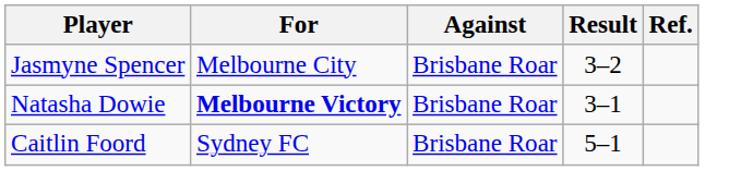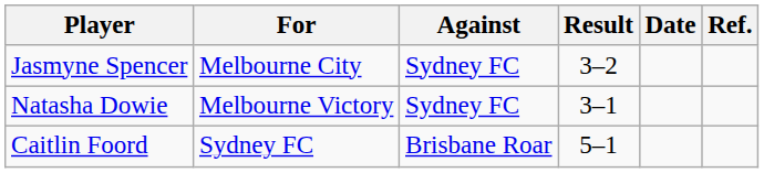 <table class="wikitable">
 <tr>
 <th>Player</th>
 <th>For</th>
 <th>Against</th>
 <th style="text-align:center">Result</th>
+<th>Date</th>
 <th>Ref.</th>
 </tr>
 <tr>
 <td> <a href='#'>Jasmyne Spencer</a></td>
 <td><a href='#'>Melbourne City</a></td>
-<td><a href='#'>Brisbane Roar</a></td>
+<td><a href='#'>Sydney FC</a></td>
 <td style="text-align:center;">3–2</td>
+<td></td>
 <td></td>
 </tr>
 <tr>
 <td> <a href='#'>Natasha Dowie</a></td>
-<td><strong><a href='#'>Melbourne Victory</a></strong></td>
-<td><a href='#'>Brisbane Roar</a></td>
+<td><a href='#'>Melbourne Victory</a></td>
+<td><a href='#'>Sydney FC</a></td>
 <td style="text-align:center;">3–1</td>
+<td></td>
 <td></td>
 </tr>
 <tr>
 <td> <a href='#'>Caitlin Foord</a></td>
 <td><a href='#'>Sydney FC</a></td>
 <td><a href='#'>Brisbane Roar</a></td>
 <td style="text-align:center;">5–1</td>
 <td></td>
+<td></td>
 </tr>
 </table>
